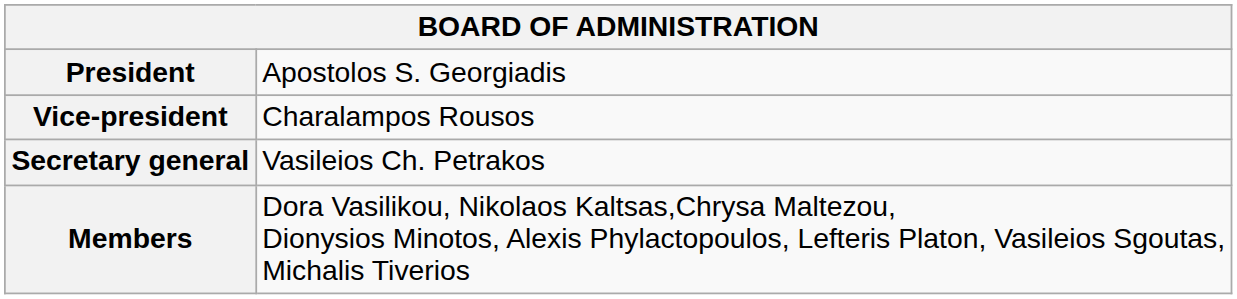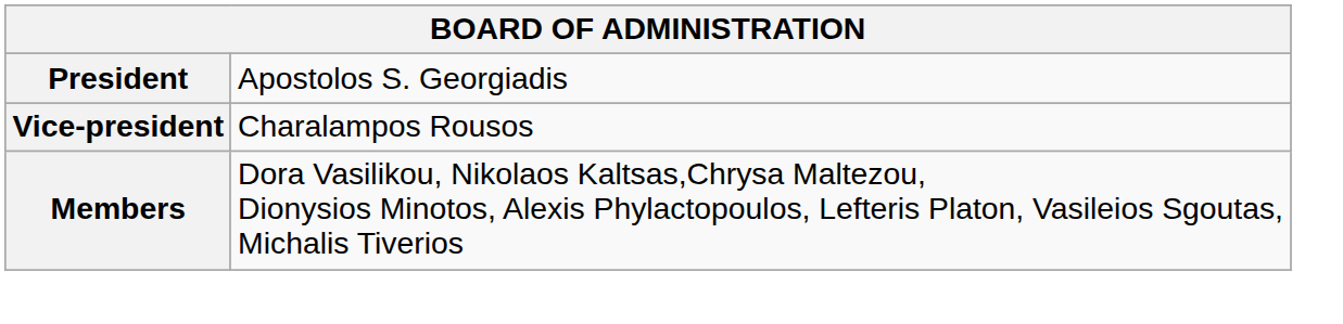 <table class="wikitable">
 <tr>
 <th colspan="2">BOARD OF ADMINISTRATION</th>
 </tr>
 <tr>
 <th>President</th>
 <td>Apostolos S. Georgiadis</td>
 </tr>
 <tr>
 <th>Vice-president</th>
 <td>Charalampos Rousos</td>
 </tr>
 <tr>
-<th>Secretary general</th>
-<td>Vasileios Ch. Petrakos</td>
-</tr>
-<tr>
 <th>Members</th>
 <td>Dora Vasilikou, Nikolaos Kaltsas,Chrysa Maltezou,<br>Dionysios Minotos, Alexis Phylactopoulos, Lefteris Platon, Vasileios Sgoutas,<br>Michalis Tiverios</td>
 </tr>
 </table>
